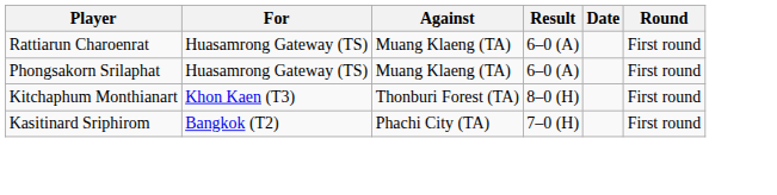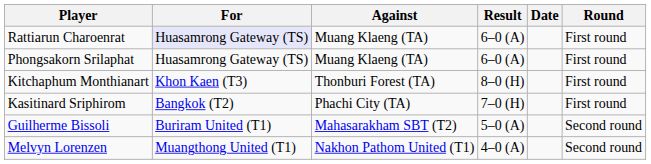 <table class="wikitable sortable">
 <tr>
 <th>Player</th>
 <th>For</th>
 <th>Against</th>
 <th align=center>Result</th>
 <th>Date</th>
 <th>Round</th>
 </tr>
 <tr>
 <td> Rattiarun Charoenrat</td>
-<td>Huasamrong Gateway (TS)</td>
+<td style="background: lavender;">Huasamrong Gateway (TS)</td>
 <td>Muang Klaeng (TA)</td>
 <td>6–0 (A)</td>
 <td></td>
 <td>First round</td>
 </tr>
 <tr>
 <td> Phongsakorn Srilaphat</td>
 <td>Huasamrong Gateway (TS)</td>
 <td>Muang Klaeng (TA)</td>
 <td>6–0 (A)</td>
 <td></td>
 <td>First round</td>
 </tr>
 <tr>
 <td> Kitchaphum Monthianart</td>
 <td><a href='#'>Khon Kaen</a> (T3)</td>
 <td>Thonburi Forest (TA)</td>
 <td>8–0 (H)</td>
 <td></td>
 <td>First round</td>
 </tr>
 <tr>
 <td> Kasitinard Sriphirom</td>
 <td><a href='#'>Bangkok</a> (T2)</td>
 <td>Phachi City (TA)</td>
 <td>7–0 (H)</td>
 <td></td>
 <td>First round</td>
 </tr>
+<tr>
+<td> <a href='#'>Guilherme Bissoli</a></td>
+<td><a href='#'>Buriram United</a> (T1)</td>
+<td><a href='#'>Mahasarakham SBT</a> (T2)</td>
+<td>5–0 (A)</td>
+<td></td>
+<td>Second round</td>
+</tr>
+<tr>
+<td> <a href='#'>Melvyn Lorenzen</a></td>
+<td><a href='#'>Muangthong United</a> (T1)</td>
+<td><a href='#'>Nakhon Pathom United</a> (T1)</td>
+<td>4–0 (A)</td>
+<td></td>
+<td>Second round</td>
+</tr>
 </table>
